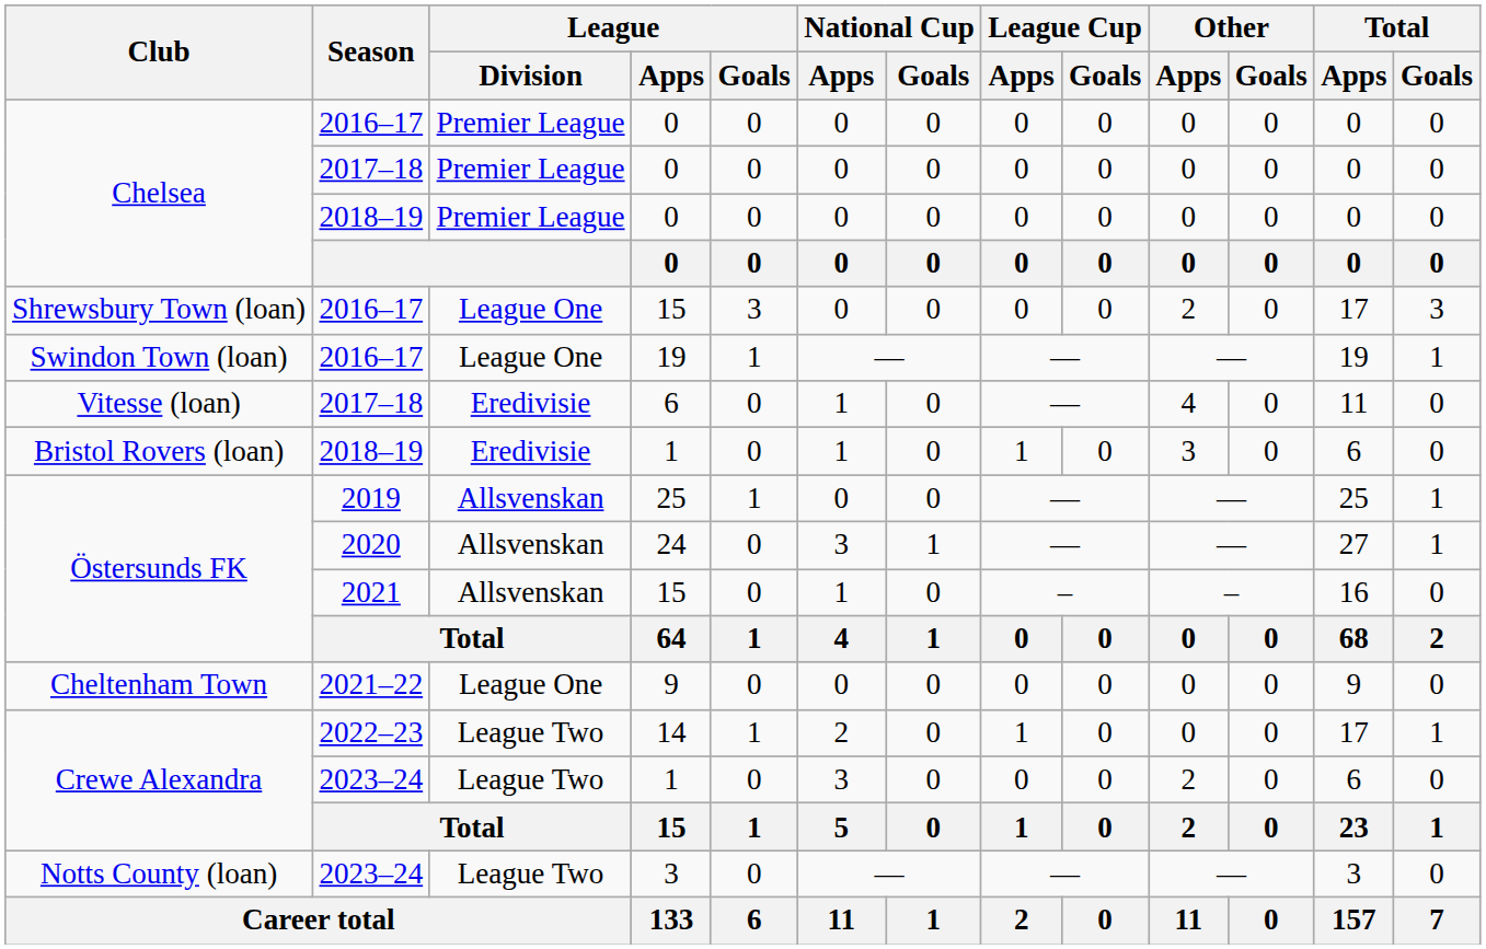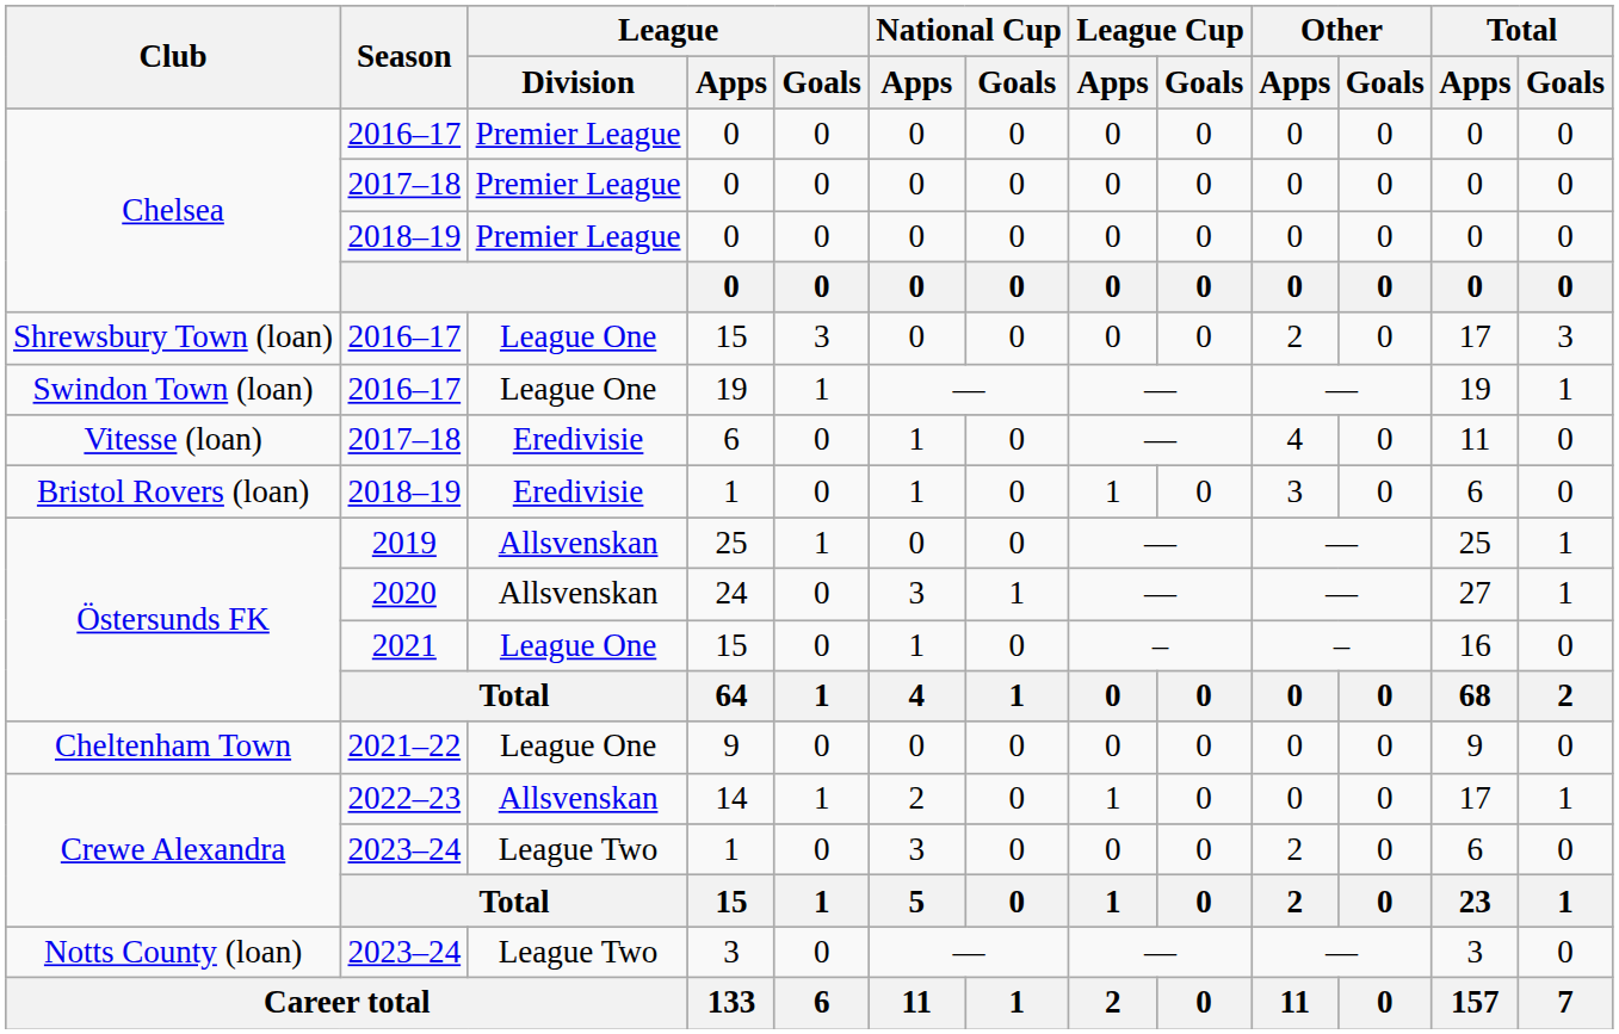 <table class="wikitable" style="text-align: center;">
 <tr>
 <th rowspan="2">Club</th>
 <th rowspan="2">Season</th>
 <th colspan="3">League</th>
 <th colspan="2">National Cup</th>
 <th colspan="2">League Cup</th>
 <th colspan="2">Other</th>
 <th colspan="2">Total</th>
 </tr>
 <tr>
 <th>Division</th>
 <th>Apps</th>
 <th>Goals</th>
 <th>Apps</th>
 <th>Goals</th>
 <th>Apps</th>
 <th>Goals</th>
 <th>Apps</th>
 <th>Goals</th>
 <th>Apps</th>
 <th>Goals</th>
 </tr>
 <tr>
 <td rowspan="4" valign="center"><a href='#'>Chelsea</a></td>
 <td><a href='#'>2016–17</a></td>
 <td><a href='#'>Premier League</a></td>
 <td>0</td>
 <td>0</td>
 <td>0</td>
 <td>0</td>
 <td>0</td>
 <td>0</td>
 <td>0</td>
 <td>0</td>
 <td>0</td>
 <td>0</td>
 </tr>
 <tr>
 <td><a href='#'>2017–18</a></td>
 <td><a href='#'>Premier League</a></td>
 <td>0</td>
 <td>0</td>
 <td>0</td>
 <td>0</td>
 <td>0</td>
 <td>0</td>
 <td>0</td>
 <td>0</td>
 <td>0</td>
 <td>0</td>
 </tr>
 <tr>
 <td><a href='#'>2018–19</a></td>
 <td><a href='#'>Premier League</a></td>
 <td>0</td>
 <td>0</td>
 <td>0</td>
 <td>0</td>
 <td>0</td>
 <td>0</td>
 <td>0</td>
 <td>0</td>
 <td>0</td>
 <td>0</td>
 </tr>
 <tr>
 <th colspan="2"></th>
 <th>0</th>
 <th>0</th>
 <th>0</th>
 <th>0</th>
 <th>0</th>
 <th>0</th>
 <th>0</th>
 <th>0</th>
 <th>0</th>
 <th>0</th>
 </tr>
 <tr>
 <td rowspan="1" valign="center"><a href='#'>Shrewsbury Town</a> (loan)</td>
 <td><a href='#'>2016–17</a></td>
 <td><a href='#'>League One</a></td>
 <td>15</td>
 <td>3</td>
 <td>0</td>
 <td>0</td>
 <td>0</td>
 <td>0</td>
 <td>2</td>
 <td>0</td>
 <td>17</td>
 <td>3</td>
 </tr>
 <tr>
 <td rowspan="1" valign="center"><a href='#'>Swindon Town</a> (loan)</td>
 <td><a href='#'>2016–17</a></td>
 <td>League One</td>
 <td>19</td>
 <td>1</td>
 <td colspan="2">—</td>
 <td colspan="2">—</td>
 <td colspan="2">—</td>
 <td>19</td>
 <td>1</td>
 </tr>
 <tr>
 <td rowspan="1" valign="center"><a href='#'>Vitesse</a> (loan)</td>
 <td><a href='#'>2017–18</a></td>
 <td><a href='#'>Eredivisie</a></td>
 <td>6</td>
 <td>0</td>
 <td>1</td>
 <td>0</td>
 <td colspan="2">—</td>
 <td>4</td>
 <td>0</td>
 <td>11</td>
 <td>0</td>
 </tr>
 <tr>
 <td rowspan="1" valign="center"><a href='#'>Bristol Rovers</a> (loan)</td>
 <td><a href='#'>2018–19</a></td>
 <td><a href='#'>Eredivisie</a></td>
 <td>1</td>
 <td>0</td>
 <td>1</td>
 <td>0</td>
 <td>1</td>
 <td>0</td>
 <td>3</td>
 <td>0</td>
 <td>6</td>
 <td>0</td>
 </tr>
 <tr>
 <td rowspan="4"><a href='#'>Östersunds FK</a></td>
 <td><a href='#'>2019</a></td>
 <td><a href='#'>Allsvenskan</a></td>
 <td>25</td>
 <td>1</td>
 <td>0</td>
 <td>0</td>
 <td colspan="2">—</td>
 <td colspan="2">—</td>
 <td>25</td>
 <td>1</td>
 </tr>
 <tr>
 <td><a href='#'>2020</a></td>
 <td>Allsvenskan</td>
 <td>24</td>
 <td>0</td>
 <td>3</td>
 <td>1</td>
 <td colspan="2">—</td>
 <td colspan="2">—</td>
 <td>27</td>
 <td>1</td>
 </tr>
 <tr>
 <td><a href='#'>2021</a></td>
-<td>Allsvenskan</td>
+<td><a href='#'>League One</a></td>
 <td>15</td>
 <td>0</td>
 <td>1</td>
 <td>0</td>
 <td colspan="2">–</td>
 <td colspan="2">–</td>
 <td>16</td>
 <td>0</td>
 </tr>
 <tr>
 <th colspan="2">Total</th>
 <th>64</th>
 <th>1</th>
 <th>4</th>
 <th>1</th>
 <th>0</th>
 <th>0</th>
 <th>0</th>
 <th>0</th>
 <th>68</th>
 <th>2</th>
 </tr>
 <tr>
 <td><a href='#'>Cheltenham Town</a></td>
 <td><a href='#'>2021–22</a></td>
 <td>League One</td>
 <td>9</td>
 <td>0</td>
 <td>0</td>
 <td>0</td>
 <td>0</td>
 <td>0</td>
 <td>0</td>
 <td>0</td>
 <td>9</td>
 <td>0</td>
 </tr>
 <tr>
 <td rowspan="3"><a href='#'>Crewe Alexandra</a></td>
 <td><a href='#'>2022–23</a></td>
-<td>League Two</td>
+<td><a href='#'>Allsvenskan</a></td>
 <td>14</td>
 <td>1</td>
 <td>2</td>
 <td>0</td>
 <td>1</td>
 <td>0</td>
 <td>0</td>
 <td>0</td>
 <td>17</td>
 <td>1</td>
 </tr>
 <tr>
 <td><a href='#'>2023–24</a></td>
 <td>League Two</td>
 <td>1</td>
 <td>0</td>
 <td>3</td>
 <td>0</td>
 <td>0</td>
 <td>0</td>
 <td>2</td>
 <td>0</td>
 <td>6</td>
 <td>0</td>
 </tr>
 <tr>
 <th colspan="2">Total</th>
 <th>15</th>
 <th>1</th>
 <th>5</th>
 <th>0</th>
 <th>1</th>
 <th>0</th>
 <th>2</th>
 <th>0</th>
 <th>23</th>
 <th>1</th>
 </tr>
 <tr>
 <td rowspan="1" valign="center"><a href='#'>Notts County</a> (loan)</td>
 <td><a href='#'>2023–24</a></td>
 <td>League Two</td>
 <td>3</td>
 <td>0</td>
 <td colspan="2">—</td>
 <td colspan="2">—</td>
 <td colspan="2">—</td>
 <td>3</td>
 <td>0</td>
 </tr>
 <tr>
 <th colspan="3">Career total</th>
 <th>133</th>
 <th>6</th>
 <th>11</th>
 <th>1</th>
 <th>2</th>
 <th>0</th>
 <th>11</th>
 <th>0</th>
 <th>157</th>
 <th>7</th>
 </tr>
 </table>
